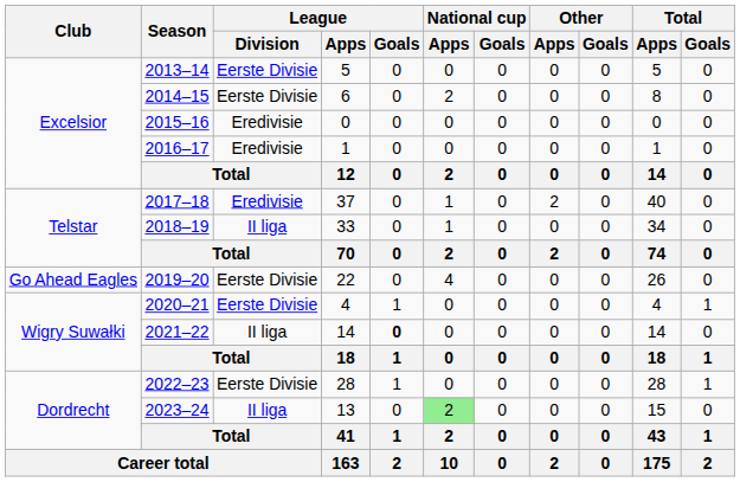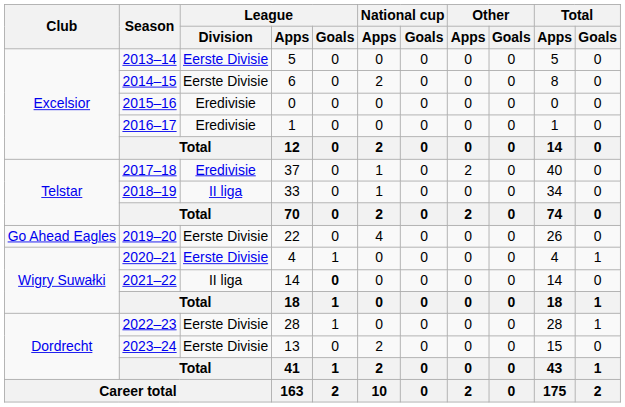 <table class=wikitable style="text-align: center">
 <tr>
 <th rowspan=2>Club</th>
 <th rowspan=2>Season</th>
 <th colspan=3>League</th>
 <th colspan=2>National cup</th>
 <th colspan=2>Other</th>
 <th colspan=2>Total</th>
 </tr>
 <tr>
 <th>Division</th>
 <th>Apps</th>
 <th>Goals</th>
 <th>Apps</th>
 <th>Goals</th>
 <th>Apps</th>
 <th>Goals</th>
 <th>Apps</th>
 <th>Goals</th>
 </tr>
 <tr>
 <td rowspan=5><a href='#'>Excelsior</a></td>
 <td><a href='#'>2013–14</a></td>
 <td><a href='#'>Eerste Divisie</a></td>
 <td>5</td>
 <td>0</td>
 <td>0</td>
 <td>0</td>
 <td>0</td>
 <td>0</td>
 <td>5</td>
 <td>0</td>
 </tr>
 <tr>
 <td><a href='#'>2014–15</a></td>
 <td>Eerste Divisie</td>
 <td>6</td>
 <td>0</td>
 <td>2</td>
 <td>0</td>
 <td>0</td>
 <td>0</td>
 <td>8</td>
 <td>0</td>
 </tr>
 <tr>
 <td><a href='#'>2015–16</a></td>
 <td>Eredivisie</td>
 <td>0</td>
 <td>0</td>
 <td>0</td>
 <td>0</td>
 <td>0</td>
 <td>0</td>
 <td>0</td>
 <td>0</td>
 </tr>
 <tr>
 <td><a href='#'>2016–17</a></td>
 <td>Eredivisie</td>
 <td>1</td>
 <td>0</td>
 <td>0</td>
 <td>0</td>
 <td>0</td>
 <td>0</td>
 <td>1</td>
 <td>0</td>
 </tr>
 <tr>
 <th colspan="2">Total</th>
 <th>12</th>
 <th>0</th>
 <th>2</th>
 <th>0</th>
 <th>0</th>
 <th>0</th>
 <th>14</th>
 <th>0</th>
 </tr>
 <tr>
 <td rowspan=3><a href='#'>Telstar</a></td>
 <td><a href='#'>2017–18</a></td>
 <td><a href='#'>Eredivisie</a></td>
 <td>37</td>
 <td>0</td>
 <td>1</td>
 <td>0</td>
 <td>2</td>
 <td>0</td>
 <td>40</td>
 <td>0</td>
 </tr>
 <tr>
 <td><a href='#'>2018–19</a></td>
 <td><a href='#'>II liga</a></td>
 <td>33</td>
 <td>0</td>
 <td>1</td>
 <td>0</td>
 <td>0</td>
 <td>0</td>
 <td>34</td>
 <td>0</td>
 </tr>
 <tr>
 <th colspan="2">Total</th>
 <th>70</th>
 <th>0</th>
 <th>2</th>
 <th>0</th>
 <th>2</th>
 <th>0</th>
 <th>74</th>
 <th>0</th>
 </tr>
 <tr>
 <td><a href='#'>Go Ahead Eagles</a></td>
 <td><a href='#'>2019–20</a></td>
 <td>Eerste Divisie</td>
 <td>22</td>
 <td>0</td>
 <td>4</td>
 <td>0</td>
 <td>0</td>
 <td>0</td>
 <td>26</td>
 <td>0</td>
 </tr>
 <tr>
 <td rowspan=3><a href='#'>Wigry Suwałki</a></td>
 <td><a href='#'>2020–21</a></td>
 <td><a href='#'>Eerste Divisie</a></td>
 <td>4</td>
 <td>1</td>
 <td>0</td>
 <td>0</td>
 <td>0</td>
 <td>0</td>
 <td>4</td>
 <td>1</td>
 </tr>
 <tr>
 <td><a href='#'>2021–22</a></td>
 <td>II liga</td>
 <td>14</td>
 <td><strong>0</strong></td>
 <td>0</td>
 <td>0</td>
 <td>0</td>
 <td>0</td>
 <td>14</td>
 <td>0</td>
 </tr>
 <tr>
 <th colspan="2">Total</th>
 <th>18</th>
 <th>1</th>
 <th>0</th>
 <th>0</th>
 <th>0</th>
 <th>0</th>
 <th>18</th>
 <th>1</th>
 </tr>
 <tr>
 <td rowspan=3><a href='#'>Dordrecht</a></td>
 <td><a href='#'>2022–23</a></td>
 <td>Eerste Divisie</td>
 <td>28</td>
 <td>1</td>
 <td>0</td>
 <td>0</td>
 <td>0</td>
 <td>0</td>
 <td>28</td>
 <td>1</td>
 </tr>
 <tr>
 <td><a href='#'>2023–24</a></td>
-<td><a href='#'>II liga</a></td>
+<td>Eerste Divisie</td>
 <td>13</td>
 <td>0</td>
-<td style="background: lightgreen;">2</td>
+<td>2</td>
 <td>0</td>
 <td>0</td>
 <td>0</td>
 <td>15</td>
 <td>0</td>
 </tr>
 <tr>
 <th colspan="2">Total</th>
 <th>41</th>
 <th>1</th>
 <th>2</th>
 <th>0</th>
 <th>0</th>
 <th>0</th>
 <th>43</th>
 <th>1</th>
 </tr>
 <tr>
 <th colspan=3>Career total</th>
 <th>163</th>
 <th>2</th>
 <th>10</th>
 <th>0</th>
 <th>2</th>
 <th>0</th>
 <th>175</th>
 <th>2</th>
 </tr>
 </table>
